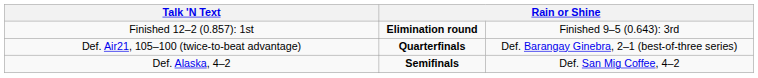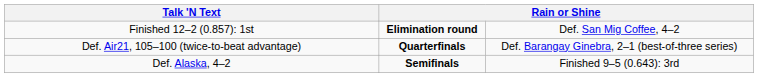 <table class=wikitable style="text-align:center">
 <tr>
 <th colspan=2 width=45%><a href='#'>Talk 'N Text</a></th>
 <th colspan=2 width=45%><a href='#'>Rain or Shine</a></th>
 </tr>
 <tr>
 <td>Finished 12–2 (0.857): 1st</td>
 <td colspan=2><strong>Elimination round</strong></td>
-<td>Finished 9–5 (0.643): 3rd</td>
+<td>Def. <a href='#'>San Mig Coffee</a>, 4–2</td>
 </tr>
 <tr>
 <td>Def. <a href='#'>Air21</a>, 105–100 (twice-to-beat advantage)</td>
 <td colspan=2><strong>Quarterfinals</strong></td>
 <td>Def. <a href='#'>Barangay Ginebra</a>, 2–1 (best-of-three series)</td>
 </tr>
 <tr>
 <td>Def. <a href='#'>Alaska</a>, 4–2</td>
 <td colspan=2><strong>Semifinals</strong></td>
-<td>Def. <a href='#'>San Mig Coffee</a>, 4–2</td>
+<td>Finished 9–5 (0.643): 3rd</td>
 </tr>
 </table>
